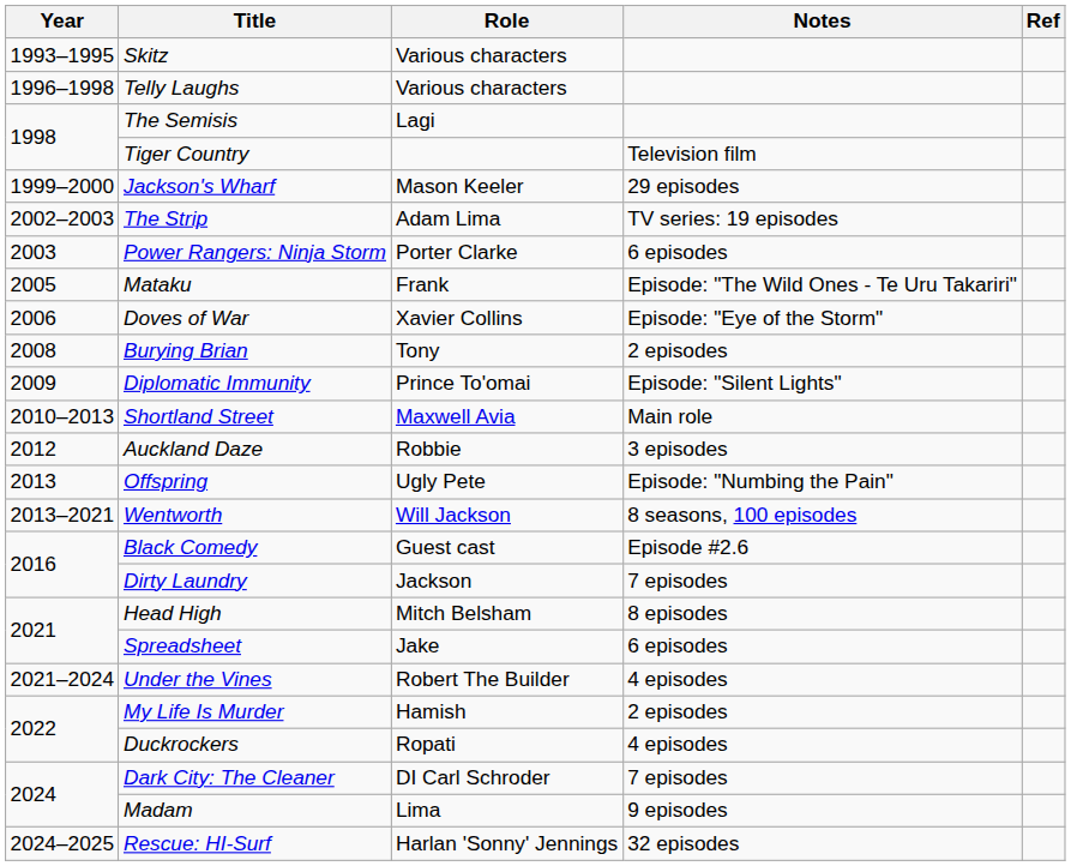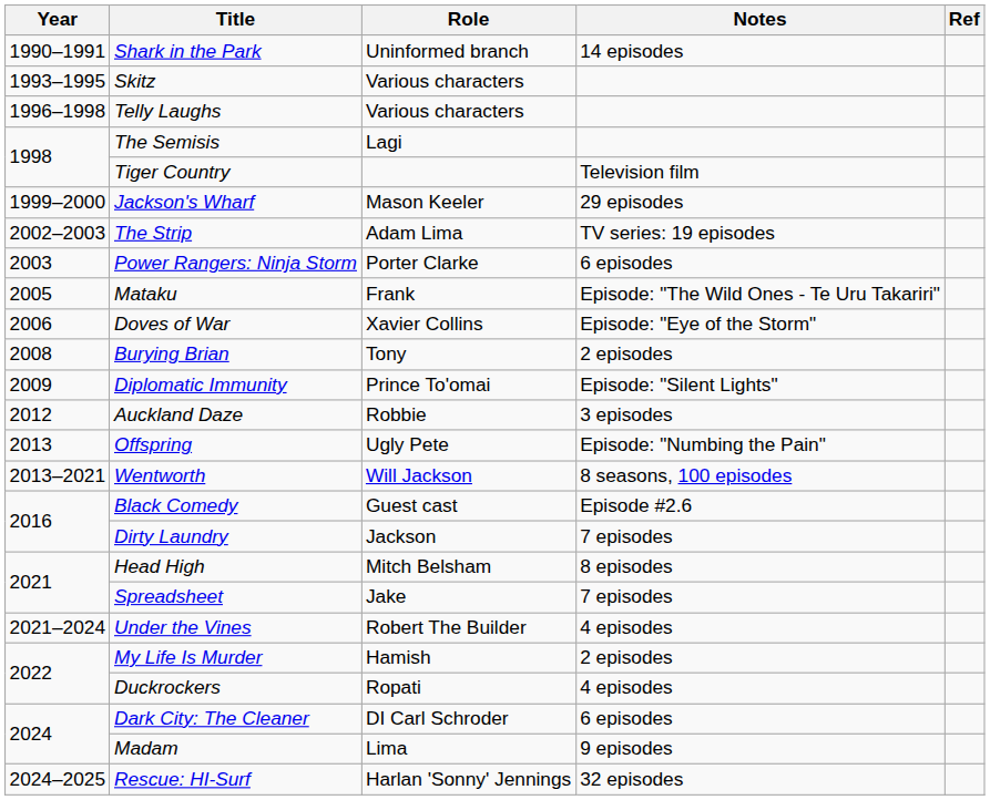 <table class="wikitable sortable">
 <tr>
 <th>Year</th>
 <th>Title</th>
 <th>Role</th>
 <th class="unsortable">Notes</th>
 <th>Ref</th>
+</tr>
+<tr>
+<td>1990–1991</td>
+<td><em><a href='#'>Shark in the Park</a></em></td>
+<td>Uninformed branch</td>
+<td>14 episodes</td>
+<td></td>
 </tr>
 <tr>
 <td>1993–1995</td>
 <td><em>Skitz</em></td>
 <td>Various characters</td>
 <td></td>
 <td></td>
 </tr>
 <tr>
 <td>1996–1998</td>
 <td><em>Telly Laughs</em></td>
 <td>Various characters</td>
 <td></td>
 <td></td>
 </tr>
 <tr>
 <td rowspan="2">1998</td>
 <td><em>The Semisis</em></td>
 <td>Lagi</td>
 <td></td>
 <td></td>
 </tr>
 <tr>
 <td><em>Tiger Country</em></td>
 <td></td>
 <td>Television film</td>
 <td></td>
 </tr>
 <tr>
 <td>1999–2000</td>
 <td><em><a href='#'>Jackson's Wharf</a></em></td>
 <td>Mason Keeler</td>
 <td>29 episodes</td>
 <td></td>
 </tr>
 <tr>
 <td>2002–2003</td>
 <td><em><a href='#'>The Strip</a></em></td>
 <td>Adam Lima</td>
 <td>TV series: 19 episodes</td>
 <td></td>
 </tr>
 <tr>
 <td>2003</td>
 <td><em><a href='#'>Power Rangers: Ninja Storm</a></em></td>
 <td>Porter Clarke</td>
 <td>6 episodes</td>
 <td></td>
 </tr>
 <tr>
 <td>2005</td>
 <td><em>Mataku</em></td>
 <td>Frank</td>
 <td>Episode: "The Wild Ones - Te Uru Takariri"</td>
 <td></td>
 </tr>
 <tr>
 <td>2006</td>
 <td><em>Doves of War</em></td>
 <td>Xavier Collins</td>
 <td>Episode: "Eye of the Storm"</td>
 <td></td>
 </tr>
 <tr>
 <td>2008</td>
 <td><em><a href='#'>Burying Brian</a></em></td>
 <td>Tony</td>
 <td>2 episodes</td>
 <td></td>
 </tr>
 <tr>
 <td>2009</td>
 <td><em><a href='#'>Diplomatic Immunity</a></em></td>
 <td>Prince To'omai</td>
 <td>Episode: "Silent Lights"</td>
 <td></td>
 </tr>
 <tr>
-<td>2010–2013</td>
-<td><em><a href='#'>Shortland Street</a></em></td>
-<td><a href='#'>Maxwell Avia</a></td>
-<td>Main role</td>
-<td></td>
-</tr>
-<tr>
 <td>2012</td>
 <td><em>Auckland Daze</em></td>
 <td>Robbie</td>
 <td>3 episodes</td>
 <td></td>
 </tr>
 <tr>
 <td>2013</td>
 <td><em><a href='#'>Offspring</a></em></td>
 <td>Ugly Pete</td>
 <td>Episode: "Numbing the Pain"</td>
 <td></td>
 </tr>
 <tr>
 <td>2013–2021</td>
 <td><em><a href='#'>Wentworth</a></em></td>
 <td><a href='#'>Will Jackson</a></td>
 <td>8 seasons, <a href='#'>100 episodes</a></td>
 <td></td>
 </tr>
 <tr>
 <td rowspan="2">2016</td>
 <td><em><a href='#'>Black Comedy</a></em></td>
 <td>Guest cast</td>
 <td>Episode #2.6</td>
 <td></td>
 </tr>
 <tr>
 <td><em><a href='#'>Dirty Laundry</a></em></td>
 <td>Jackson</td>
 <td>7 episodes</td>
 <td></td>
 </tr>
 <tr>
 <td rowspan="2">2021</td>
 <td><em>Head High</em></td>
 <td>Mitch Belsham</td>
 <td>8 episodes</td>
 <td></td>
 </tr>
 <tr>
 <td><em><a href='#'>Spreadsheet</a></em></td>
 <td>Jake</td>
-<td>6 episodes</td>
+<td>7 episodes</td>
 <td></td>
 </tr>
 <tr>
 <td>2021–2024</td>
 <td><em><a href='#'>Under the Vines</a></em></td>
 <td>Robert The Builder</td>
 <td>4 episodes</td>
 <td></td>
 </tr>
 <tr>
 <td rowspan="2">2022</td>
 <td><em><a href='#'>My Life Is Murder</a></em></td>
 <td>Hamish</td>
 <td>2 episodes</td>
 <td></td>
 </tr>
 <tr>
 <td><em>Duckrockers</em></td>
 <td>Ropati</td>
 <td>4 episodes</td>
 <td></td>
 </tr>
 <tr>
 <td rowspan="2">2024</td>
 <td><em><a href='#'>Dark City: The Cleaner</a></em></td>
 <td>DI Carl Schroder</td>
-<td>7 episodes</td>
+<td>6 episodes</td>
 <td></td>
 </tr>
 <tr>
 <td><em>Madam</em></td>
 <td>Lima</td>
 <td>9 episodes</td>
 <td></td>
 </tr>
 <tr>
 <td>2024–2025</td>
 <td><em><a href='#'>Rescue: HI-Surf</a></em></td>
 <td>Harlan 'Sonny' Jennings</td>
 <td>32 episodes</td>
 <td></td>
 </tr>
 </table>
